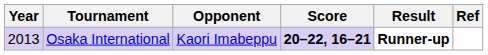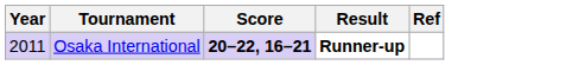 <table class="sortable wikitable" style="font-size: 90%">
 <tr>
 <th>Year</th>
 <th>Tournament</th>
-<th>Opponent</th>
 <th>Score</th>
 <th>Result</th>
 <th>Ref</th>
 </tr>
 <tr style="background:#D8CEF6">
-<td align="center">2013</td>
+<td align="center">2011</td>
 <td align="left"><a href='#'>Osaka International</a></td>
-<td align="left"> <a href='#'>Kaori Imabeppu</a></td>
 <td align="left"><strong>20–22, 16–21</strong></td>
 <td style="text-align:left; background:white"> <strong>Runner-up</strong></td>
 <td style="text-align:center; background:white"></td>
 </tr>
 </table>
